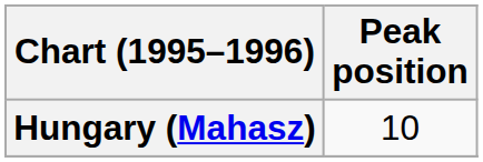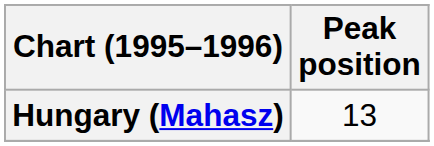 <table class="wikitable sortable plainrowheaders" style="text-align:center">
 <tr>
 <th>Chart (1995–1996)</th>
 <th>Peak<br>position</th>
 </tr>
 <tr>
 <th scope="row">Hungary (<a href='#'>Mahasz</a>)</th>
-<td>10</td>
+<td>13</td>
 </tr>
 <tr>
 </tr>
 <tr>
 </tr>
 </table>
